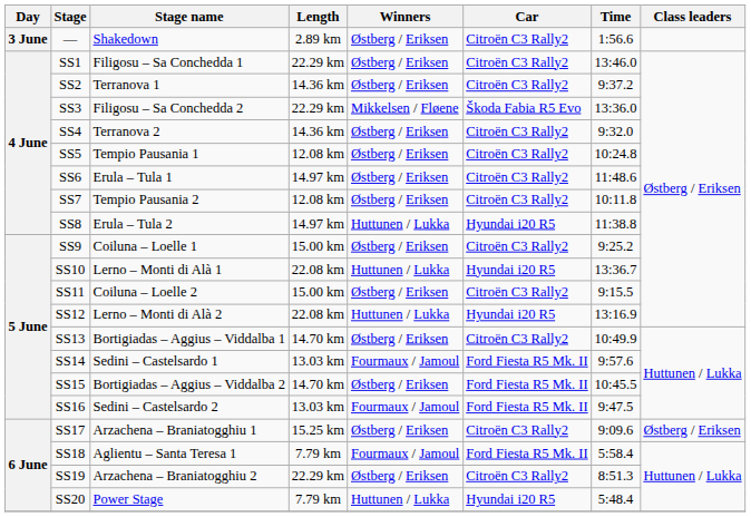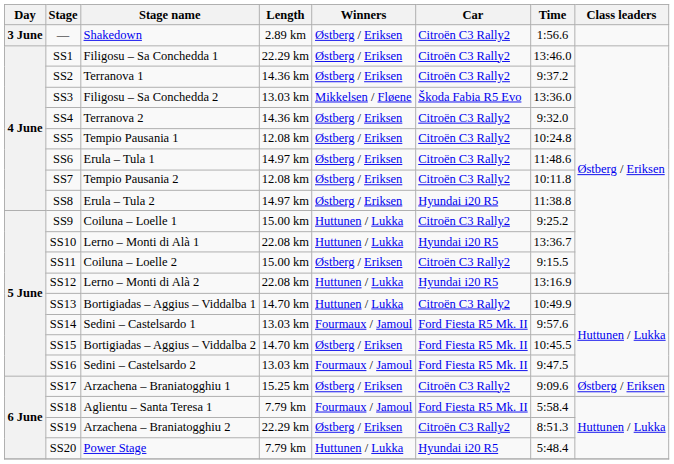 <table class="wikitable" style="font-size: 85%;">
 <tr>
 <th>Day</th>
 <th>Stage</th>
 <th>Stage name</th>
 <th>Length</th>
 <th>Winners</th>
 <th>Car</th>
 <th>Time</th>
 <th>Class leaders</th>
 </tr>
 <tr>
 <th>3 June</th>
 <td align="center">—</td>
 <td><a href='#'>Shakedown</a></td>
 <td align="center">2.89 km</td>
 <td><a href='#'>Østberg</a> / <a href='#'>Eriksen</a></td>
 <td><a href='#'>Citroën C3 Rally2</a></td>
 <td align="center">1:56.6</td>
 <td></td>
 </tr>
 <tr>
 <th rowspan="8">4 June</th>
 <td align="center">SS1</td>
 <td>Filigosu – Sa Conchedda 1</td>
 <td align="center">22.29 km</td>
 <td><a href='#'>Østberg</a> / <a href='#'>Eriksen</a></td>
 <td><a href='#'>Citroën C3 Rally2</a></td>
 <td align="center">13:46.0</td>
 <td rowspan="12"><a href='#'>Østberg</a> / <a href='#'>Eriksen</a></td>
 </tr>
 <tr>
 <td align="center">SS2</td>
 <td>Terranova 1</td>
 <td align="center">14.36 km</td>
 <td><a href='#'>Østberg</a> / <a href='#'>Eriksen</a></td>
 <td><a href='#'>Citroën C3 Rally2</a></td>
 <td align="center">9:37.2</td>
 </tr>
 <tr>
 <td align="center">SS3</td>
 <td>Filigosu – Sa Conchedda 2</td>
-<td align="center">22.29 km</td>
+<td align="center">13.03 km</td>
 <td><a href='#'>Mikkelsen</a> / <a href='#'>Fløene</a></td>
 <td><a href='#'>Škoda Fabia R5 Evo</a></td>
 <td align="center">13:36.0</td>
 </tr>
 <tr>
 <td align="center">SS4</td>
 <td>Terranova 2</td>
 <td align="center">14.36 km</td>
 <td><a href='#'>Østberg</a> / <a href='#'>Eriksen</a></td>
 <td><a href='#'>Citroën C3 Rally2</a></td>
 <td align="center">9:32.0</td>
 </tr>
 <tr>
 <td align="center">SS5</td>
 <td>Tempio Pausania 1</td>
 <td align="center">12.08 km</td>
 <td><a href='#'>Østberg</a> / <a href='#'>Eriksen</a></td>
 <td><a href='#'>Citroën C3 Rally2</a></td>
 <td align="center">10:24.8</td>
 </tr>
 <tr>
 <td align="center">SS6</td>
 <td>Erula – Tula 1</td>
 <td align="center">14.97 km</td>
 <td><a href='#'>Østberg</a> / <a href='#'>Eriksen</a></td>
 <td><a href='#'>Citroën C3 Rally2</a></td>
 <td align="center">11:48.6</td>
 </tr>
 <tr>
 <td align="center">SS7</td>
 <td>Tempio Pausania 2</td>
 <td align="center">12.08 km</td>
 <td><a href='#'>Østberg</a> / <a href='#'>Eriksen</a></td>
 <td><a href='#'>Citroën C3 Rally2</a></td>
 <td align="center">10:11.8</td>
 </tr>
 <tr>
 <td align="center">SS8</td>
 <td>Erula – Tula 2</td>
 <td align="center">14.97 km</td>
-<td><a href='#'>Huttunen</a> / <a href='#'>Lukka</a></td>
+<td><a href='#'>Østberg</a> / <a href='#'>Eriksen</a></td>
 <td><a href='#'>Hyundai i20 R5</a></td>
 <td align="center">11:38.8</td>
 </tr>
 <tr>
 <th rowspan="8">5 June</th>
 <td align="center">SS9</td>
 <td>Coiluna – Loelle 1</td>
 <td align="center">15.00 km</td>
-<td><a href='#'>Østberg</a> / <a href='#'>Eriksen</a></td>
+<td><a href='#'>Huttunen</a> / <a href='#'>Lukka</a></td>
 <td><a href='#'>Citroën C3 Rally2</a></td>
 <td align="center">9:25.2</td>
 </tr>
 <tr>
 <td align="center">SS10</td>
 <td>Lerno – Monti di Alà 1</td>
 <td align="center">22.08 km</td>
 <td><a href='#'>Huttunen</a> / <a href='#'>Lukka</a></td>
 <td><a href='#'>Hyundai i20 R5</a></td>
 <td align="center">13:36.7</td>
 </tr>
 <tr>
 <td align="center">SS11</td>
 <td>Coiluna – Loelle 2</td>
 <td align="center">15.00 km</td>
 <td><a href='#'>Østberg</a> / <a href='#'>Eriksen</a></td>
 <td><a href='#'>Citroën C3 Rally2</a></td>
 <td align="center">9:15.5</td>
 </tr>
 <tr>
 <td align="center">SS12</td>
 <td>Lerno – Monti di Alà 2</td>
 <td align="center">22.08 km</td>
 <td><a href='#'>Huttunen</a> / <a href='#'>Lukka</a></td>
 <td><a href='#'>Hyundai i20 R5</a></td>
 <td align="center">13:16.9</td>
 </tr>
 <tr>
 <td align="center">SS13</td>
 <td>Bortigiadas – Aggius – Viddalba 1</td>
 <td align="center">14.70 km</td>
-<td><a href='#'>Østberg</a> / <a href='#'>Eriksen</a></td>
+<td><a href='#'>Huttunen</a> / <a href='#'>Lukka</a></td>
 <td><a href='#'>Citroën C3 Rally2</a></td>
 <td align="center">10:49.9</td>
 <td rowspan="4"><a href='#'>Huttunen</a> / <a href='#'>Lukka</a></td>
 </tr>
 <tr>
 <td align="center">SS14</td>
 <td>Sedini – Castelsardo 1</td>
 <td align="center">13.03 km</td>
 <td><a href='#'>Fourmaux</a> / <a href='#'>Jamoul</a></td>
 <td><a href='#'>Ford Fiesta R5 Mk. II</a></td>
 <td align="center">9:57.6</td>
 </tr>
 <tr>
 <td align="center">SS15</td>
 <td>Bortigiadas – Aggius – Viddalba 2</td>
 <td align="center">14.70 km</td>
 <td><a href='#'>Østberg</a> / <a href='#'>Eriksen</a></td>
 <td><a href='#'>Ford Fiesta R5 Mk. II</a></td>
 <td align="center">10:45.5</td>
 </tr>
 <tr>
 <td align="center">SS16</td>
 <td>Sedini – Castelsardo 2</td>
 <td align="center">13.03 km</td>
 <td><a href='#'>Fourmaux</a> / <a href='#'>Jamoul</a></td>
 <td><a href='#'>Ford Fiesta R5 Mk. II</a></td>
 <td align="center">9:47.5</td>
 </tr>
 <tr>
 <th rowspan="4">6 June</th>
 <td align="center">SS17</td>
 <td>Arzachena – Braniatogghiu 1</td>
 <td align="center">15.25 km</td>
 <td><a href='#'>Østberg</a> / <a href='#'>Eriksen</a></td>
 <td><a href='#'>Citroën C3 Rally2</a></td>
 <td align="center">9:09.6</td>
 <td><a href='#'>Østberg</a> / <a href='#'>Eriksen</a></td>
 </tr>
 <tr>
 <td align="center">SS18</td>
 <td>Aglientu – Santa Teresa 1</td>
 <td align="center">7.79 km</td>
 <td><a href='#'>Fourmaux</a> / <a href='#'>Jamoul</a></td>
 <td><a href='#'>Ford Fiesta R5 Mk. II</a></td>
 <td align="center">5:58.4</td>
 <td rowspan="3"><a href='#'>Huttunen</a> / <a href='#'>Lukka</a></td>
 </tr>
 <tr>
 <td align="center">SS19</td>
 <td>Arzachena – Braniatogghiu 2</td>
 <td align="center">22.29 km</td>
 <td><a href='#'>Østberg</a> / <a href='#'>Eriksen</a></td>
 <td><a href='#'>Citroën C3 Rally2</a></td>
 <td align="center">8:51.3</td>
 </tr>
 <tr>
 <td align="center">SS20</td>
 <td><a href='#'>Power Stage</a></td>
 <td align="center">7.79 km</td>
 <td><a href='#'>Huttunen</a> / <a href='#'>Lukka</a></td>
 <td><a href='#'>Hyundai i20 R5</a></td>
 <td align="center">5:48.4</td>
 </tr>
 <tr>
 </tr>
 </table>
